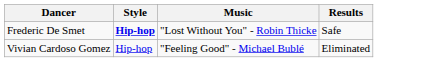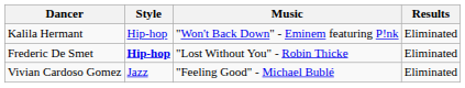 <table Class = "wikitable">
 <tr>
 <th>Dancer</th>
 <th>Style</th>
 <th>Music</th>
 <th>Results</th>
 </tr>
 <tr>
+<td>Kalila Hermant</td>
+<td><a href='#'>Hip-hop</a></td>
+<td>"<a href='#'>Won't Back Down</a>" - <a href='#'>Eminem</a> featuring <a href='#'>P!nk</a></td>
+<td>Eliminated</td>
+</tr>
+<tr>
 <td>Frederic De Smet</td>
 <td><strong><a href='#'>Hip-hop</a></strong></td>
 <td>"Lost Without You" - <a href='#'>Robin Thicke</a></td>
-<td>Safe</td>
+<td>Eliminated</td>
 </tr>
 <tr>
 <td>Vivian Cardoso Gomez</td>
-<td><a href='#'>Hip-hop</a></td>
+<td><a href='#'>Jazz</a></td>
 <td>"Feeling Good" - <a href='#'>Michael Bublé</a></td>
 <td>Eliminated</td>
 </tr>
 </table>
